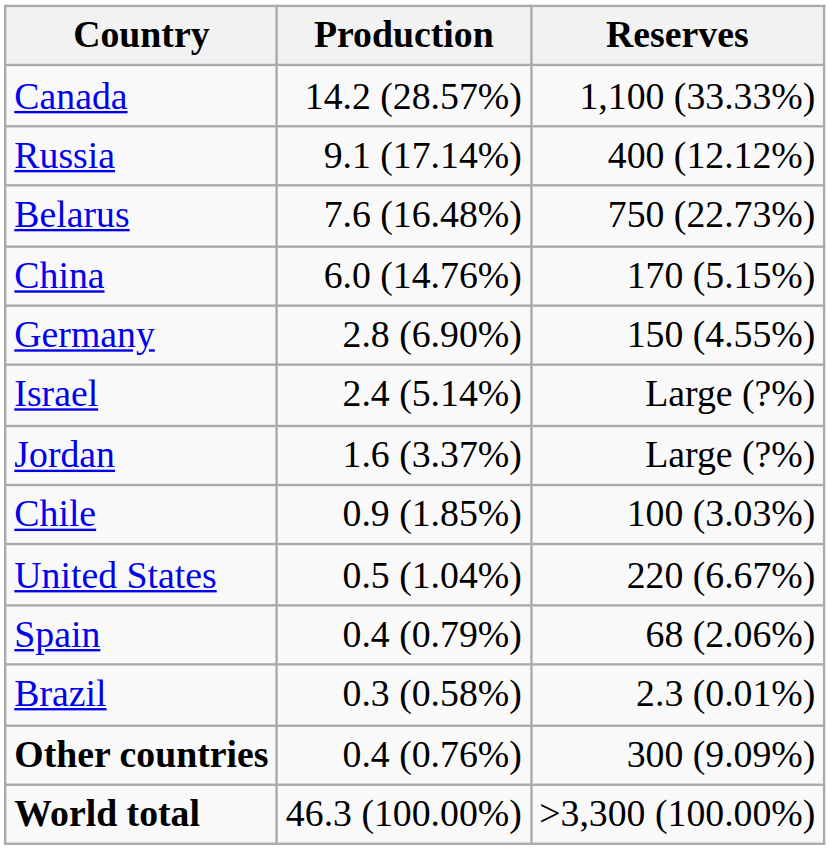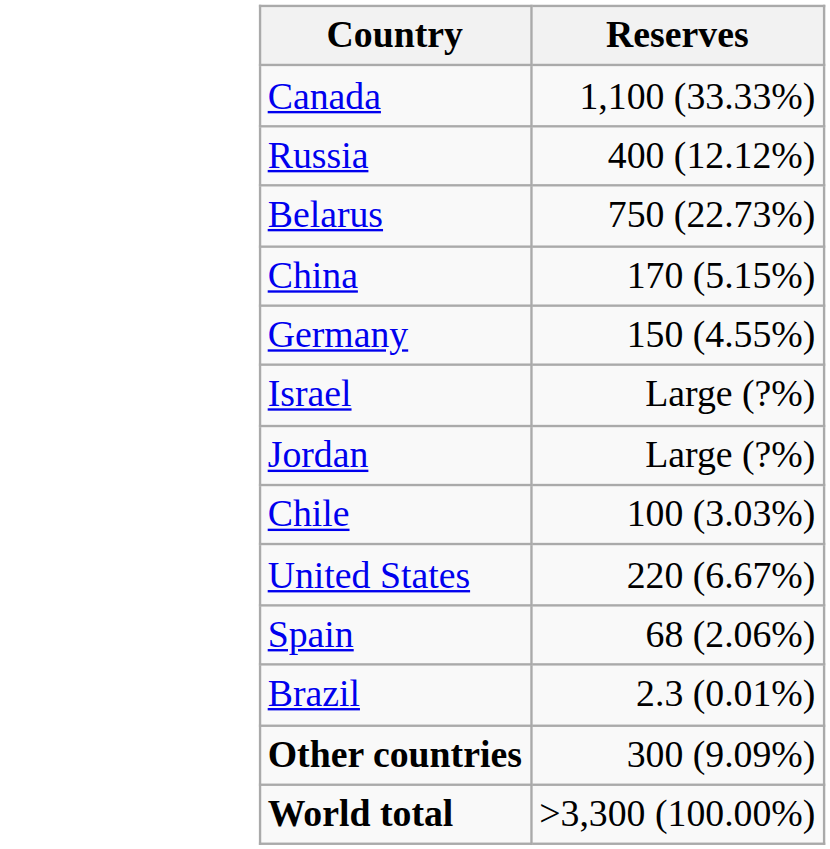 <table class="wikitable sortable" style="float:right">
 <tr>
 <th>Country</th>
-<th>Production</th>
 <th>Reserves</th>
 </tr>
 <tr>
 <td><a href='#'>Canada</a></td>
-<td align=right>14.2 (28.57%)</td>
 <td align=right>1,100 (33.33%)</td>
 </tr>
 <tr>
 <td><a href='#'>Russia</a></td>
-<td align=right>9.1 (17.14%)</td>
 <td align=right>400 (12.12%)</td>
 </tr>
 <tr>
 <td><a href='#'>Belarus</a></td>
-<td align=right>7.6 (16.48%)</td>
 <td align=right>750 (22.73%)</td>
 </tr>
 <tr>
 <td><a href='#'>China</a></td>
-<td align="right">6.0 (14.76%)</td>
 <td align="right">170 (5.15%)</td>
 </tr>
 <tr>
 <td><a href='#'>Germany</a></td>
-<td align="right">2.8 (6.90%)</td>
 <td align="right">150 (4.55%)</td>
 </tr>
 <tr>
 <td><a href='#'>Israel</a></td>
-<td align=right>2.4 (5.14%)</td>
 <td align=right>Large (?%)</td>
 </tr>
 <tr>
 <td><a href='#'>Jordan</a></td>
-<td align=right>1.6 (3.37%)</td>
 <td align=right>Large (?%)</td>
 </tr>
 <tr>
 <td><a href='#'>Chile</a></td>
-<td align="right">0.9 (1.85%)</td>
 <td align="right">100 (3.03%)</td>
 </tr>
 <tr>
 <td><a href='#'>United States</a></td>
-<td align="right">0.5 (1.04%)</td>
 <td align="right">220 (6.67%)</td>
 </tr>
 <tr>
 <td><a href='#'>Spain</a></td>
-<td align="right">0.4 (0.79%)</td>
 <td align="right">68 (2.06%)</td>
 </tr>
 <tr>
 <td><a href='#'>Brazil</a></td>
-<td align="right">0.3 (0.58%)</td>
 <td align="right">2.3 (0.01%)</td>
 </tr>
 <tr>
 <td><strong>Other countries</strong></td>
-<td align="right">0.4 (0.76%)</td>
 <td align="right">300 (9.09%)</td>
 </tr>
 <tr class="sortbottom">
 <td><strong>World total</strong></td>
-<td align="right">46.3 (100.00%)</td>
 <td align="right">>3,300 (100.00%)</td>
 </tr>
 </table>
